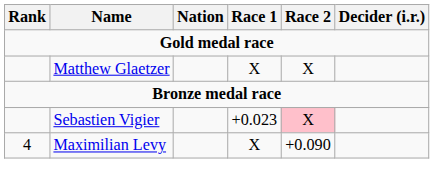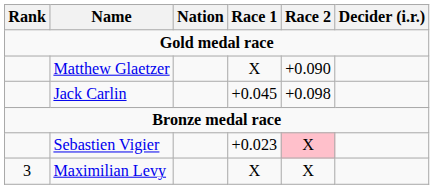 <table class="wikitable" style="text-align:center">
 <tr>
 <th>Rank</th>
 <th>Name</th>
 <th>Nation</th>
 <th>Race 1</th>
 <th>Race 2</th>
 <th>Decider (i.r.)</th>
 </tr>
 <tr>
 <td colspan=6><strong>Gold medal race</strong></td>
 </tr>
 <tr>
 <td></td>
 <td align=left><a href='#'>Matthew Glaetzer</a></td>
 <td align=left></td>
 <td>X</td>
-<td>X</td>
+<td>+0.090</td>
+<td></td>
+</tr>
+<tr>
+<td></td>
+<td align=left><a href='#'>Jack Carlin</a></td>
+<td align=left></td>
+<td>+0.045</td>
+<td>+0.098</td>
 <td></td>
 </tr>
 <tr>
 <td colspan=6><strong>Bronze medal race</strong></td>
 </tr>
 <tr>
 <td></td>
 <td align=left><a href='#'>Sebastien Vigier</a></td>
 <td align=left></td>
 <td>+0.023</td>
 <td style="background: pink;">X</td>
 <td></td>
 </tr>
 <tr>
-<td>4</td>
+<td>3</td>
 <td align=left><a href='#'>Maximilian Levy</a></td>
 <td align=left></td>
 <td>X</td>
-<td>+0.090</td>
+<td>X</td>
 <td></td>
 </tr>
 </table>
